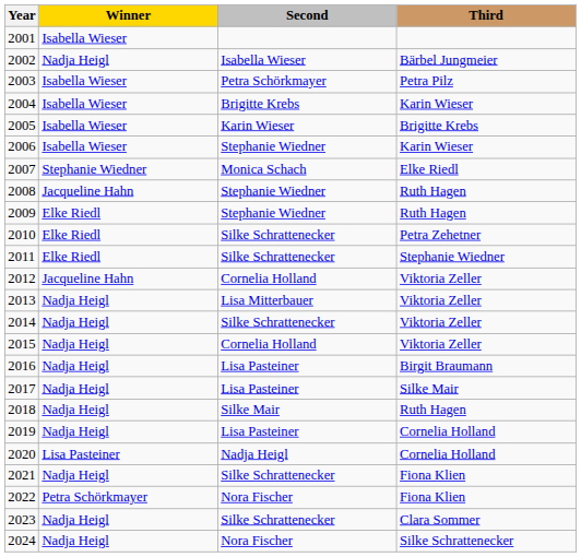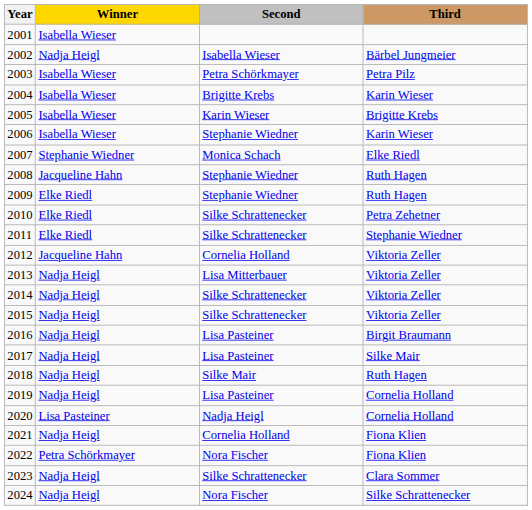 <table class="wikitable sortable">
 <tr>
 <th>Year</th>
 <th scope="col" style="width:200px; background:gold;">Winner</th>
 <th scope="col" style="width:200px; background:silver;">Second</th>
 <th scope="col" style="width:200px; background:#c96;">Third</th>
 </tr>
 <tr>
 <td>2001</td>
 <td><a href='#'>Isabella Wieser</a></td>
 <td></td>
 <td></td>
 </tr>
 <tr>
 <td>2002</td>
 <td><a href='#'>Nadja Heigl</a></td>
 <td><a href='#'>Isabella Wieser</a></td>
 <td><a href='#'>Bärbel Jungmeier</a></td>
 </tr>
 <tr>
 <td>2003</td>
 <td><a href='#'>Isabella Wieser</a></td>
 <td><a href='#'>Petra Schörkmayer</a></td>
 <td><a href='#'>Petra Pilz</a></td>
 </tr>
 <tr>
 <td>2004</td>
 <td><a href='#'>Isabella Wieser</a></td>
 <td><a href='#'>Brigitte Krebs</a></td>
 <td><a href='#'>Karin Wieser</a></td>
 </tr>
 <tr>
 <td>2005</td>
 <td><a href='#'>Isabella Wieser</a></td>
 <td><a href='#'>Karin Wieser</a></td>
 <td><a href='#'>Brigitte Krebs</a></td>
 </tr>
 <tr>
 <td>2006</td>
 <td><a href='#'>Isabella Wieser</a></td>
 <td><a href='#'>Stephanie Wiedner</a></td>
 <td><a href='#'>Karin Wieser</a></td>
 </tr>
 <tr>
 <td>2007</td>
 <td><a href='#'>Stephanie Wiedner</a></td>
 <td><a href='#'>Monica Schach</a></td>
 <td><a href='#'>Elke Riedl</a></td>
 </tr>
 <tr>
 <td>2008</td>
 <td><a href='#'>Jacqueline Hahn</a></td>
 <td><a href='#'>Stephanie Wiedner</a></td>
 <td><a href='#'>Ruth Hagen</a></td>
 </tr>
 <tr>
 <td>2009</td>
 <td><a href='#'>Elke Riedl</a></td>
 <td><a href='#'>Stephanie Wiedner</a></td>
 <td><a href='#'>Ruth Hagen</a></td>
 </tr>
 <tr>
 <td>2010</td>
 <td><a href='#'>Elke Riedl</a></td>
 <td><a href='#'>Silke Schrattenecker</a></td>
 <td><a href='#'>Petra Zehetner</a></td>
 </tr>
 <tr>
 <td>2011</td>
 <td><a href='#'>Elke Riedl</a></td>
 <td><a href='#'>Silke Schrattenecker</a></td>
 <td><a href='#'>Stephanie Wiedner</a></td>
 </tr>
 <tr>
 <td>2012</td>
 <td><a href='#'>Jacqueline Hahn</a></td>
 <td><a href='#'>Cornelia Holland</a></td>
 <td><a href='#'>Viktoria Zeller</a></td>
 </tr>
 <tr>
 <td>2013</td>
 <td><a href='#'>Nadja Heigl</a></td>
 <td><a href='#'>Lisa Mitterbauer</a></td>
 <td><a href='#'>Viktoria Zeller</a></td>
 </tr>
 <tr>
 <td>2014</td>
 <td><a href='#'>Nadja Heigl</a></td>
 <td><a href='#'>Silke Schrattenecker</a></td>
 <td><a href='#'>Viktoria Zeller</a></td>
 </tr>
 <tr>
 <td>2015</td>
 <td><a href='#'>Nadja Heigl</a></td>
-<td><a href='#'>Cornelia Holland</a></td>
+<td><a href='#'>Silke Schrattenecker</a></td>
 <td><a href='#'>Viktoria Zeller</a></td>
 </tr>
 <tr>
 <td>2016</td>
 <td><a href='#'>Nadja Heigl</a></td>
 <td><a href='#'>Lisa Pasteiner</a></td>
 <td><a href='#'>Birgit Braumann </a></td>
 </tr>
 <tr>
 <td>2017</td>
 <td><a href='#'>Nadja Heigl</a></td>
 <td><a href='#'>Lisa Pasteiner</a></td>
 <td><a href='#'>Silke Mair</a></td>
 </tr>
 <tr>
 <td>2018</td>
 <td><a href='#'>Nadja Heigl</a></td>
 <td><a href='#'>Silke Mair</a></td>
 <td><a href='#'>Ruth Hagen</a></td>
 </tr>
 <tr>
 <td>2019</td>
 <td><a href='#'>Nadja Heigl</a></td>
 <td><a href='#'>Lisa Pasteiner</a></td>
 <td><a href='#'>Cornelia Holland</a></td>
 </tr>
 <tr>
 <td>2020</td>
 <td><a href='#'>Lisa Pasteiner</a></td>
 <td><a href='#'>Nadja Heigl</a></td>
 <td><a href='#'>Cornelia Holland</a></td>
 </tr>
 <tr>
 <td>2021</td>
 <td><a href='#'>Nadja Heigl</a></td>
-<td><a href='#'>Silke Schrattenecker</a></td>
+<td><a href='#'>Cornelia Holland</a></td>
 <td><a href='#'>Fiona Klien</a></td>
 </tr>
 <tr>
 <td>2022</td>
 <td><a href='#'>Petra Schörkmayer</a></td>
 <td><a href='#'>Nora Fischer</a></td>
 <td><a href='#'>Fiona Klien</a></td>
 </tr>
 <tr>
 <td>2023</td>
 <td><a href='#'>Nadja Heigl</a></td>
 <td><a href='#'>Silke Schrattenecker</a></td>
 <td><a href='#'>Clara Sommer</a></td>
 </tr>
 <tr>
 <td>2024</td>
 <td><a href='#'>Nadja Heigl</a></td>
 <td><a href='#'>Nora Fischer</a></td>
 <td><a href='#'>Silke Schrattenecker</a></td>
 </tr>
 </table>
